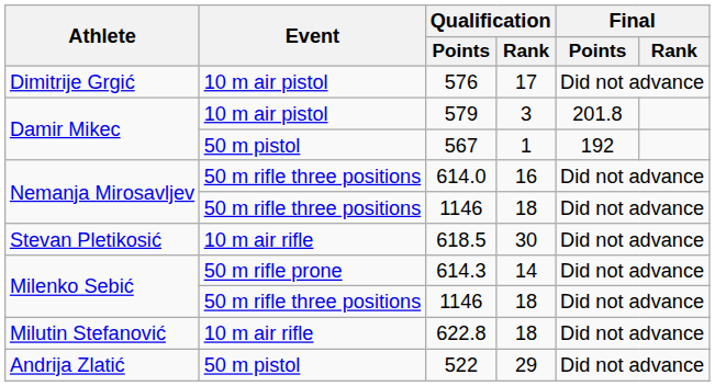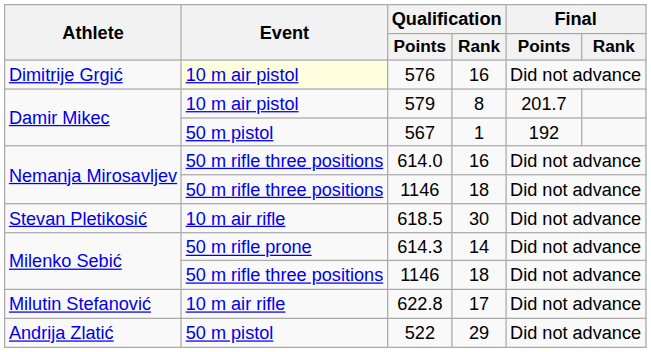 <table class="wikitable" style="font-size:90%">
 <tr>
 <th rowspan="2">Athlete</th>
 <th rowspan="2">Event</th>
 <th colspan=2>Qualification</th>
 <th colspan=2>Final</th>
 </tr>
 <tr style="font-size:95%">
 <th>Points</th>
 <th>Rank</th>
 <th>Points</th>
 <th>Rank</th>
 </tr>
 <tr align=center>
 <td align=left><a href='#'>Dimitrije Grgić</a></td>
-<td align=left><a href='#'>10 m air pistol</a></td>
+<td align=left style="background: lightyellow;"><a href='#'>10 m air pistol</a></td>
 <td>576</td>
-<td>17</td>
+<td>16</td>
 <td colspan=2 align=center>Did not advance</td>
 </tr>
 <tr align=center>
 <td align=left rowspan=2><a href='#'>Damir Mikec</a></td>
 <td align=left><a href='#'>10 m air pistol</a></td>
 <td>579</td>
-<td>3</td>
-<td>201.8</td>
+<td>8</td>
+<td>201.7</td>
 <td></td>
 </tr>
 <tr align=center>
 <td align=left><a href='#'>50 m pistol</a></td>
 <td>567</td>
 <td>1</td>
 <td>192</td>
 <td></td>
 </tr>
 <tr align=center>
 <td align=left rowspan=2><a href='#'>Nemanja Mirosavljev</a></td>
 <td align=left><a href='#'>50 m rifle three positions</a></td>
 <td>614.0</td>
 <td>16</td>
 <td colspan=2 align=center>Did not advance</td>
 </tr>
 <tr align=center>
 <td align=left><a href='#'>50 m rifle three positions</a></td>
 <td>1146</td>
 <td>18</td>
 <td colspan=2 align=center>Did not advance</td>
 </tr>
 <tr align=center>
 <td align=left><a href='#'>Stevan Pletikosić</a></td>
 <td align=left><a href='#'>10 m air rifle</a></td>
 <td>618.5</td>
 <td>30</td>
 <td colspan=2 align=center>Did not advance</td>
 </tr>
 <tr align=center>
 <td align=left rowspan=2><a href='#'>Milenko Sebić</a></td>
 <td align=left><a href='#'>50 m rifle prone</a></td>
 <td>614.3</td>
 <td>14</td>
 <td colspan=2 align=center>Did not advance</td>
 </tr>
 <tr align=center>
 <td align=left><a href='#'>50 m rifle three positions</a></td>
 <td>1146</td>
 <td>18</td>
 <td colspan=2 align=center>Did not advance</td>
 </tr>
 <tr align=center>
 <td align=left><a href='#'>Milutin Stefanović</a></td>
 <td align=left><a href='#'>10 m air rifle</a></td>
 <td>622.8</td>
-<td>18</td>
+<td>17</td>
 <td colspan=2 align=center>Did not advance</td>
 </tr>
 <tr align=center>
 <td align=left><a href='#'>Andrija Zlatić</a></td>
 <td align=left><a href='#'>50 m pistol</a></td>
 <td>522</td>
 <td>29</td>
 <td colspan=2 align=center>Did not advance</td>
 </tr>
 </table>
